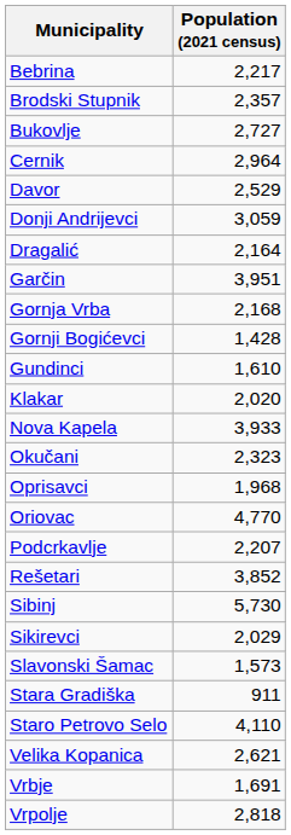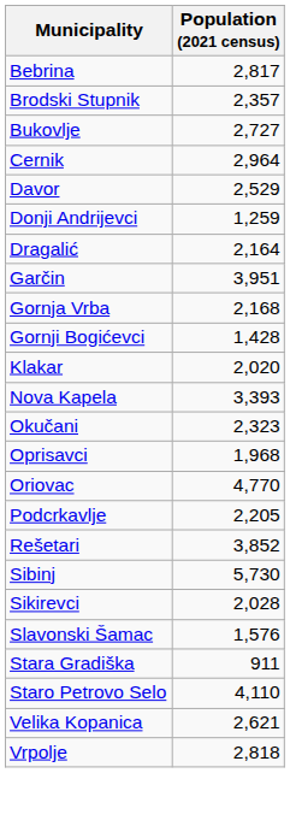 <table class="wikitable sortable">
 <tr>
 <th style=width:8.5em>Municipality</th>
 <th>Population<br><small>(2021 census)</small></th>
 </tr>
 <tr>
 <td><a href='#'>Bebrina</a></td>
-<td align="right">2,217</td>
+<td align="right">2,817</td>
 </tr>
 <tr>
 <td><a href='#'>Brodski Stupnik</a></td>
 <td align="right">2,357</td>
 </tr>
 <tr>
 <td><a href='#'>Bukovlje</a></td>
 <td align="right">2,727</td>
 </tr>
 <tr>
 <td><a href='#'>Cernik</a></td>
 <td align="right">2,964</td>
 </tr>
 <tr>
 <td><a href='#'>Davor</a></td>
 <td align="right">2,529</td>
 </tr>
 <tr>
 <td><a href='#'>Donji Andrijevci</a></td>
-<td align="right">3,059</td>
+<td align="right">1,259</td>
 </tr>
 <tr>
 <td><a href='#'>Dragalić</a></td>
 <td align="right">2,164</td>
 </tr>
 <tr>
 <td><a href='#'>Garčin</a></td>
 <td align="right">3,951</td>
 </tr>
 <tr>
 <td><a href='#'>Gornja Vrba</a></td>
 <td align="right">2,168</td>
 </tr>
 <tr>
 <td><a href='#'>Gornji Bogićevci</a></td>
 <td align="right">1,428</td>
 </tr>
 <tr>
-<td><a href='#'>Gundinci</a></td>
-<td align="right">1,610</td>
-</tr>
-<tr>
 <td><a href='#'>Klakar</a></td>
 <td align="right">2,020</td>
 </tr>
 <tr>
 <td><a href='#'>Nova Kapela</a></td>
-<td align="right">3,933</td>
+<td align="right">3,393</td>
 </tr>
 <tr>
 <td><a href='#'>Okučani</a></td>
 <td align="right">2,323</td>
 </tr>
 <tr>
 <td><a href='#'>Oprisavci</a></td>
 <td align="right">1,968</td>
 </tr>
 <tr>
 <td><a href='#'>Oriovac</a></td>
 <td align="right">4,770</td>
 </tr>
 <tr>
 <td><a href='#'>Podcrkavlje</a></td>
-<td align="right">2,207</td>
+<td align="right">2,205</td>
 </tr>
 <tr>
 <td><a href='#'>Rešetari</a></td>
 <td align="right">3,852</td>
 </tr>
 <tr>
 <td><a href='#'>Sibinj</a></td>
 <td align="right">5,730</td>
 </tr>
 <tr>
 <td><a href='#'>Sikirevci</a></td>
-<td align="right">2,029</td>
+<td align="right">2,028</td>
 </tr>
 <tr>
 <td><a href='#'>Slavonski Šamac</a></td>
-<td align="right">1,573</td>
+<td align="right">1,576</td>
 </tr>
 <tr>
 <td><a href='#'>Stara Gradiška</a></td>
 <td align="right">911</td>
 </tr>
 <tr>
 <td><a href='#'>Staro Petrovo Selo</a></td>
 <td align="right">4,110</td>
 </tr>
 <tr>
 <td><a href='#'>Velika Kopanica</a></td>
 <td align="right">2,621</td>
 </tr>
 <tr>
-<td><a href='#'>Vrbje</a></td>
-<td align="right">1,691</td>
-</tr>
-<tr>
 <td><a href='#'>Vrpolje</a></td>
 <td align="right">2,818</td>
 </tr>
 </table>
